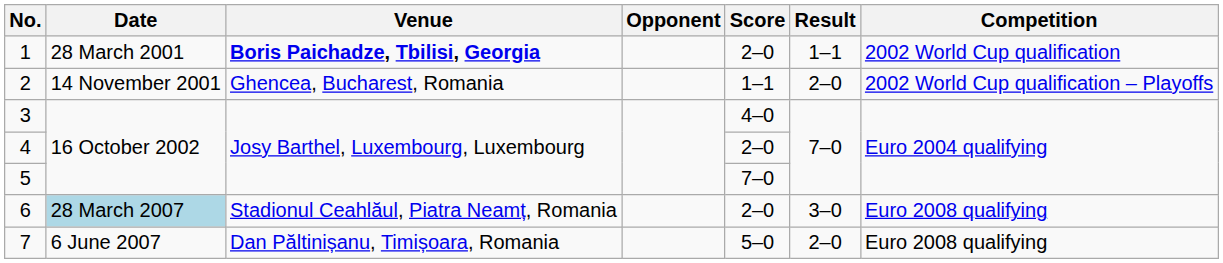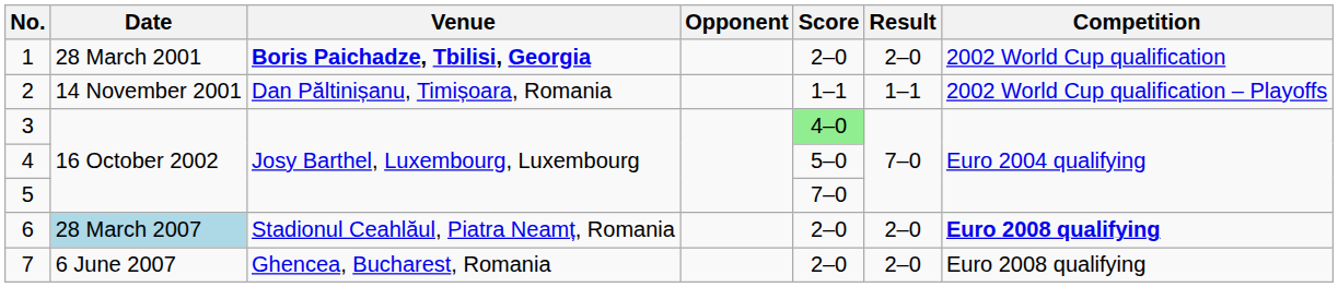 <table class="wikitable sortable">
 <tr>
 <th scope="col">No.</th>
 <th scope="col">Date</th>
 <th scope="col">Venue</th>
 <th scope="col">Opponent</th>
 <th scope="col">Score</th>
 <th scope="col">Result</th>
 <th scope="col">Competition</th>
 </tr>
 <tr>
 <td align="center">1</td>
 <td>28 March 2001</td>
 <td><strong><a href='#'>Boris Paichadze</a>, <a href='#'>Tbilisi</a>, <a href='#'>Georgia</a></strong></td>
 <td></td>
 <td align="center">2–0</td>
-<td align="center">1–1</td>
+<td align="center">2–0</td>
 <td><a href='#'>2002 World Cup qualification</a></td>
 </tr>
 <tr>
 <td align="center">2</td>
 <td>14 November 2001</td>
-<td><a href='#'>Ghencea</a>, <a href='#'>Bucharest</a>, Romania</td>
+<td><a href='#'>Dan Păltinișanu</a>, <a href='#'>Timișoara</a>, Romania</td>
 <td></td>
 <td align="center">1–1</td>
-<td align="center">2–0</td>
+<td align="center">1–1</td>
 <td><a href='#'>2002 World Cup qualification – Playoffs</a></td>
 </tr>
 <tr>
 <td align="center">3</td>
 <td rowspan="3">16 October 2002</td>
 <td rowspan="3"><a href='#'>Josy Barthel</a>, <a href='#'>Luxembourg</a>, Luxembourg</td>
 <td rowspan="3"></td>
-<td align="center">4–0</td>
+<td align="center" style="background: lightgreen;">4–0</td>
 <td rowspan="3" style="text-align:center">7–0</td>
 <td rowspan="3"><a href='#'>Euro 2004 qualifying</a></td>
 </tr>
 <tr>
 <td align="center">4</td>
-<td align="center">2–0</td>
+<td align="center">5–0</td>
 </tr>
 <tr>
 <td align="center">5</td>
 <td align="center">7–0</td>
 </tr>
 <tr>
 <td align="center">6</td>
 <td style="background: lightblue;">28 March 2007</td>
 <td><a href='#'>Stadionul Ceahlăul</a>, <a href='#'>Piatra Neamț</a>, Romania</td>
 <td></td>
 <td align="center">2–0</td>
-<td align="center">3–0</td>
-<td><a href='#'>Euro 2008 qualifying</a></td>
+<td align="center">2–0</td>
+<td><strong><a href='#'>Euro 2008 qualifying</a></strong></td>
 </tr>
 <tr>
 <td align="center">7</td>
 <td>6 June 2007</td>
-<td><a href='#'>Dan Păltinișanu</a>, <a href='#'>Timișoara</a>, Romania</td>
+<td><a href='#'>Ghencea</a>, <a href='#'>Bucharest</a>, Romania</td>
 <td></td>
-<td align="center">5–0</td>
+<td align="center">2–0</td>
 <td align="center">2–0</td>
 <td>Euro 2008 qualifying</td>
 </tr>
 </table>
